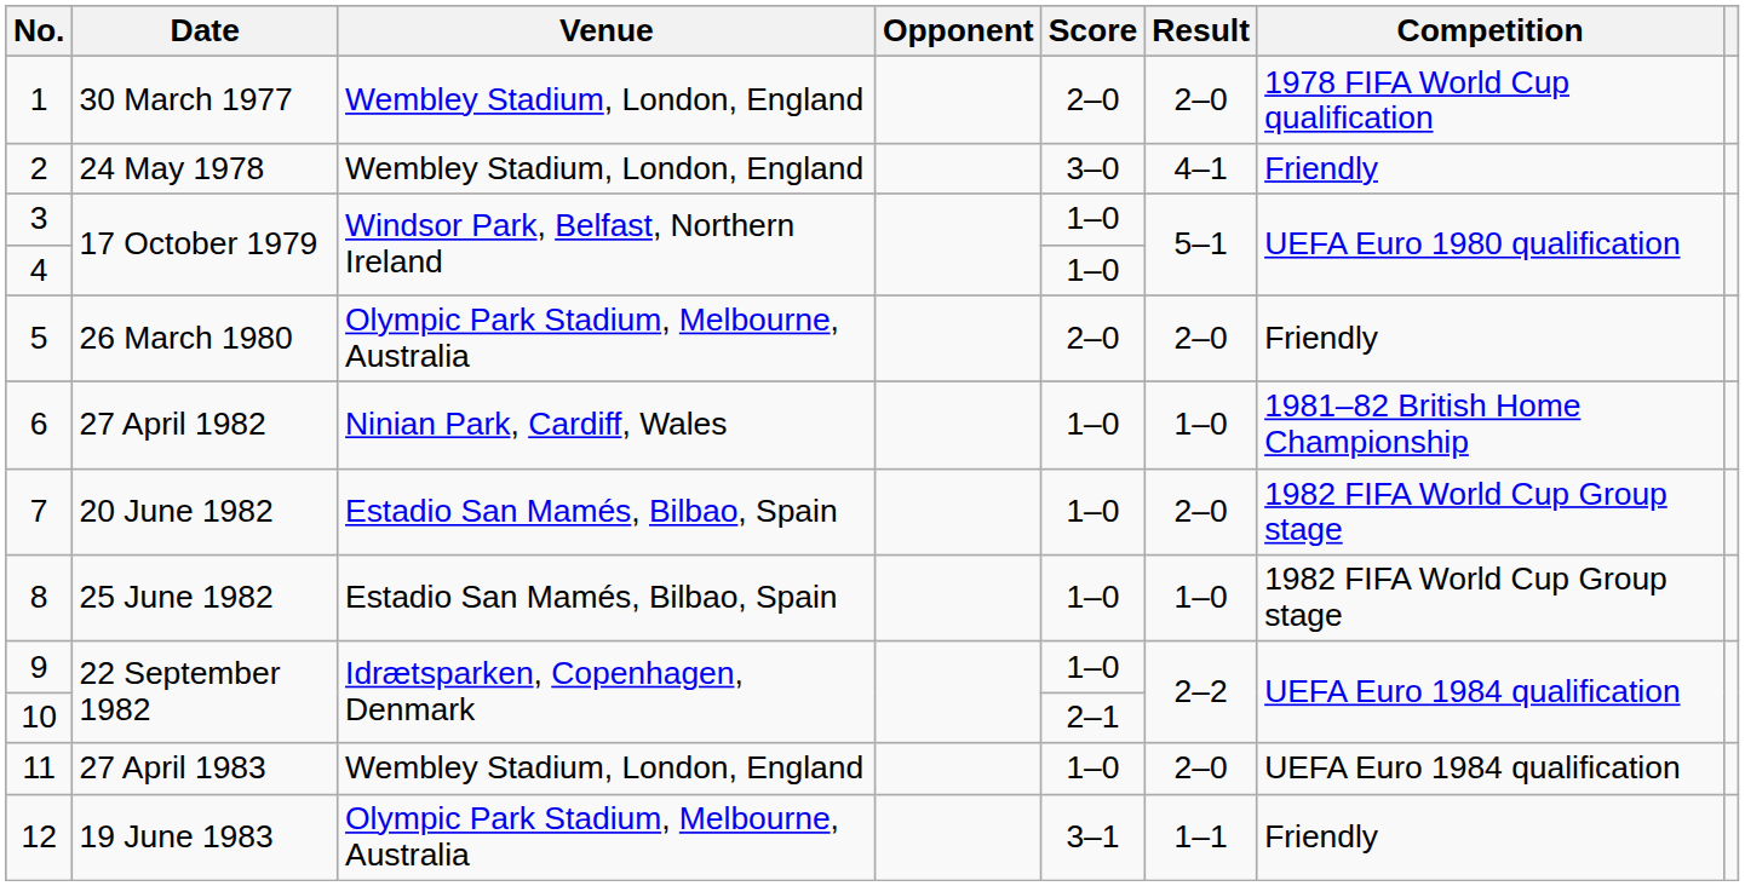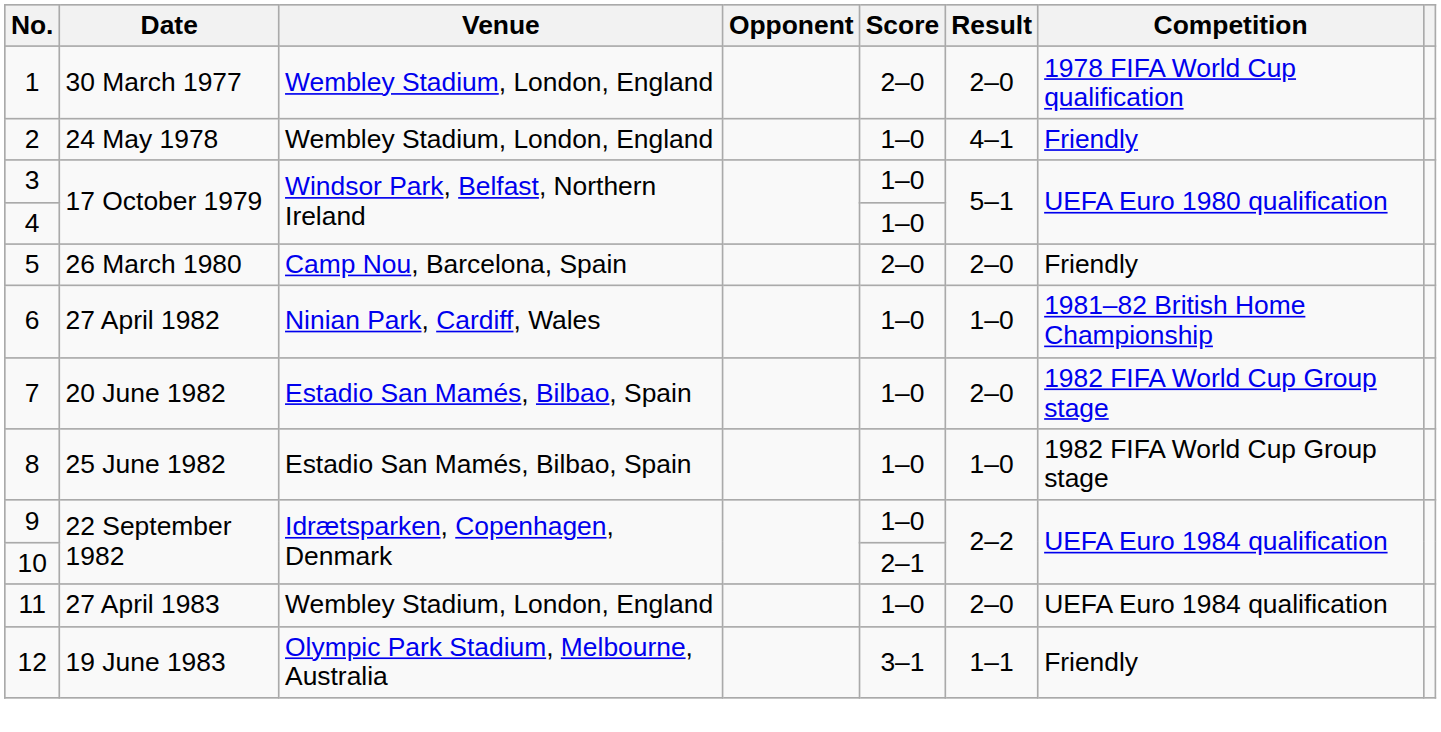 <table class="wikitable sortable">
 <tr>
 <th scope="col">No.</th>
 <th scope="col">Date</th>
 <th scope="col">Venue</th>
 <th scope="col">Opponent</th>
 <th scope="col">Score</th>
 <th scope="col">Result</th>
 <th scope="col">Competition</th>
 <th scope="col" class="unsortable"></th>
 </tr>
 <tr>
 <td style="text-align:center">1</td>
 <td>30 March 1977</td>
 <td><a href='#'>Wembley Stadium</a>, London, England</td>
 <td></td>
 <td style="text-align:center">2–0</td>
 <td style="text-align:center">2–0</td>
 <td><a href='#'>1978 FIFA World Cup qualification</a></td>
 <td></td>
 </tr>
 <tr>
 <td style="text-align:center">2</td>
 <td>24 May 1978</td>
 <td>Wembley Stadium, London, England</td>
 <td></td>
-<td style="text-align:center">3–0</td>
+<td style="text-align:center">1–0</td>
 <td style="text-align:center">4–1</td>
 <td><a href='#'>Friendly</a></td>
 <td></td>
 </tr>
 <tr>
 <td style="text-align:center">3</td>
 <td rowspan=2>17 October 1979</td>
 <td rowspan=2><a href='#'>Windsor Park</a>, <a href='#'>Belfast</a>, Northern Ireland</td>
 <td rowspan=2></td>
 <td style="text-align:center">1–0</td>
 <td rowspan=2 style="text-align:center">5–1</td>
 <td rowspan=2><a href='#'>UEFA Euro 1980 qualification</a></td>
 <td rowspan=2></td>
 </tr>
 <tr>
 <td style="text-align:center">4</td>
 <td style="text-align:center">1–0</td>
 </tr>
 <tr>
 <td style="text-align:center">5</td>
 <td>26 March 1980</td>
-<td><a href='#'>Olympic Park Stadium</a>, <a href='#'>Melbourne</a>, Australia</td>
+<td><a href='#'>Camp Nou</a>, Barcelona, Spain</td>
 <td></td>
 <td style="text-align:center">2–0</td>
 <td style="text-align:center">2–0</td>
 <td>Friendly</td>
 <td></td>
 </tr>
 <tr>
 <td style="text-align:center">6</td>
 <td>27 April 1982</td>
 <td><a href='#'>Ninian Park</a>, <a href='#'>Cardiff</a>, Wales</td>
 <td></td>
 <td style="text-align:center">1–0</td>
 <td style="text-align:center">1–0</td>
 <td><a href='#'>1981–82 British Home Championship</a></td>
 <td></td>
 </tr>
 <tr>
 <td style="text-align:center">7</td>
 <td>20 June 1982</td>
 <td><a href='#'>Estadio San Mamés</a>, <a href='#'>Bilbao</a>, Spain</td>
 <td></td>
 <td style="text-align:center">1–0</td>
 <td style="text-align:center">2–0</td>
 <td><a href='#'>1982 FIFA World Cup Group stage</a></td>
 <td></td>
 </tr>
 <tr>
 <td style="text-align:center">8</td>
 <td>25 June 1982</td>
 <td>Estadio San Mamés, Bilbao, Spain</td>
 <td></td>
 <td style="text-align:center">1–0</td>
 <td style="text-align:center">1–0</td>
 <td>1982 FIFA World Cup Group stage</td>
 <td></td>
 </tr>
 <tr>
 <td style="text-align:center">9</td>
 <td rowspan=2>22 September 1982</td>
 <td rowspan=2><a href='#'>Idrætsparken</a>, <a href='#'>Copenhagen</a>, Denmark</td>
 <td rowspan=2></td>
 <td style="text-align:center">1–0</td>
 <td rowspan=2 style="text-align:center">2–2</td>
 <td rowspan=2><a href='#'>UEFA Euro 1984 qualification</a></td>
 <td rowspan=2></td>
 </tr>
 <tr>
 <td style="text-align:center">10</td>
 <td style="text-align:center">2–1</td>
 </tr>
 <tr>
 <td style="text-align:center">11</td>
 <td>27 April 1983</td>
 <td>Wembley Stadium, London, England</td>
 <td></td>
 <td style="text-align:center">1–0</td>
 <td style="text-align:center">2–0</td>
 <td>UEFA Euro 1984 qualification</td>
 <td></td>
 </tr>
 <tr>
 <td style="text-align:center">12</td>
 <td>19 June 1983</td>
 <td><a href='#'>Olympic Park Stadium</a>, <a href='#'>Melbourne</a>, Australia</td>
 <td></td>
 <td style="text-align:center">3–1</td>
 <td style="text-align:center">1–1</td>
 <td>Friendly</td>
 <td></td>
 </tr>
 </table>
